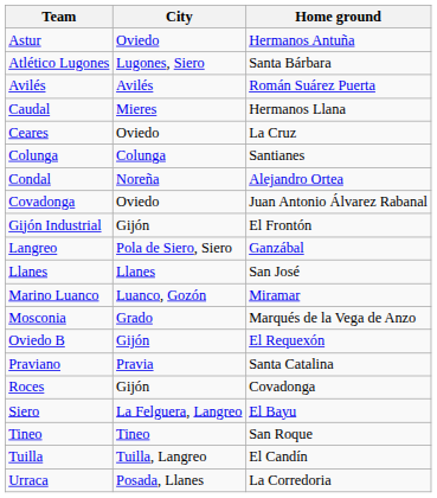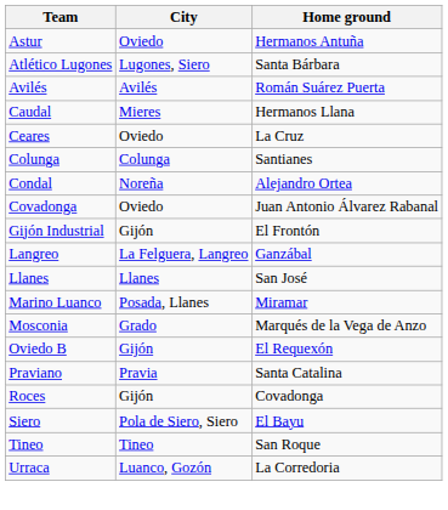 <table class="wikitable sortable">
 <tr>
 <th>Team</th>
 <th>City</th>
 <th>Home ground</th>
 </tr>
 <tr>
 <td><a href='#'>Astur</a></td>
 <td><a href='#'>Oviedo</a></td>
 <td><a href='#'>Hermanos Antuña</a></td>
 </tr>
 <tr>
 <td><a href='#'>Atlético Lugones</a></td>
 <td><a href='#'>Lugones</a>, <a href='#'>Siero</a></td>
 <td>Santa Bárbara</td>
 </tr>
 <tr>
 <td><a href='#'>Avilés</a></td>
 <td><a href='#'>Avilés</a></td>
 <td><a href='#'>Román Suárez Puerta</a></td>
 </tr>
 <tr>
 <td><a href='#'>Caudal</a></td>
 <td><a href='#'>Mieres</a></td>
 <td>Hermanos Llana</td>
 </tr>
 <tr>
 <td><a href='#'>Ceares</a></td>
 <td>Oviedo</td>
 <td>La Cruz</td>
 </tr>
 <tr>
 <td><a href='#'>Colunga</a></td>
 <td><a href='#'>Colunga</a></td>
 <td>Santianes</td>
 </tr>
 <tr>
 <td><a href='#'>Condal</a></td>
 <td><a href='#'>Noreña</a></td>
 <td><a href='#'>Alejandro Ortea</a></td>
 </tr>
 <tr>
 <td><a href='#'>Covadonga</a></td>
 <td>Oviedo</td>
 <td>Juan Antonio Álvarez Rabanal</td>
 </tr>
 <tr>
 <td><a href='#'>Gijón Industrial</a></td>
 <td>Gijón</td>
 <td>El Frontón</td>
 </tr>
 <tr>
 <td><a href='#'>Langreo</a></td>
-<td><a href='#'>Pola de Siero</a>, Siero</td>
+<td><a href='#'>La Felguera</a>, <a href='#'>Langreo</a></td>
 <td><a href='#'>Ganzábal</a></td>
 </tr>
 <tr>
 <td><a href='#'>Llanes</a></td>
 <td><a href='#'>Llanes</a></td>
 <td>San José</td>
 </tr>
 <tr>
 <td><a href='#'>Marino Luanco</a></td>
-<td><a href='#'>Luanco</a>, <a href='#'>Gozón</a></td>
+<td><a href='#'>Posada</a>, Llanes</td>
 <td><a href='#'>Miramar</a></td>
 </tr>
 <tr>
 <td><a href='#'>Mosconia</a></td>
 <td><a href='#'>Grado</a></td>
 <td>Marqués de la Vega de Anzo</td>
 </tr>
 <tr>
 <td><a href='#'>Oviedo B</a></td>
 <td><a href='#'>Gijón</a></td>
 <td><a href='#'>El Requexón</a></td>
 </tr>
 <tr>
 <td><a href='#'>Praviano</a></td>
 <td><a href='#'>Pravia</a></td>
 <td>Santa Catalina</td>
 </tr>
 <tr>
 <td><a href='#'>Roces</a></td>
 <td>Gijón</td>
 <td>Covadonga</td>
 </tr>
 <tr>
 <td><a href='#'>Siero</a></td>
-<td><a href='#'>La Felguera</a>, <a href='#'>Langreo</a></td>
+<td><a href='#'>Pola de Siero</a>, Siero</td>
 <td><a href='#'>El Bayu</a></td>
 </tr>
 <tr>
 <td><a href='#'>Tineo</a></td>
 <td><a href='#'>Tineo</a></td>
 <td>San Roque</td>
 </tr>
 <tr>
-<td><a href='#'>Tuilla</a></td>
-<td><a href='#'>Tuilla</a>, Langreo</td>
-<td>El Candín</td>
-</tr>
-<tr>
 <td><a href='#'>Urraca</a></td>
-<td><a href='#'>Posada</a>, Llanes</td>
+<td><a href='#'>Luanco</a>, <a href='#'>Gozón</a></td>
 <td>La Corredoria</td>
 </tr>
 </table>
